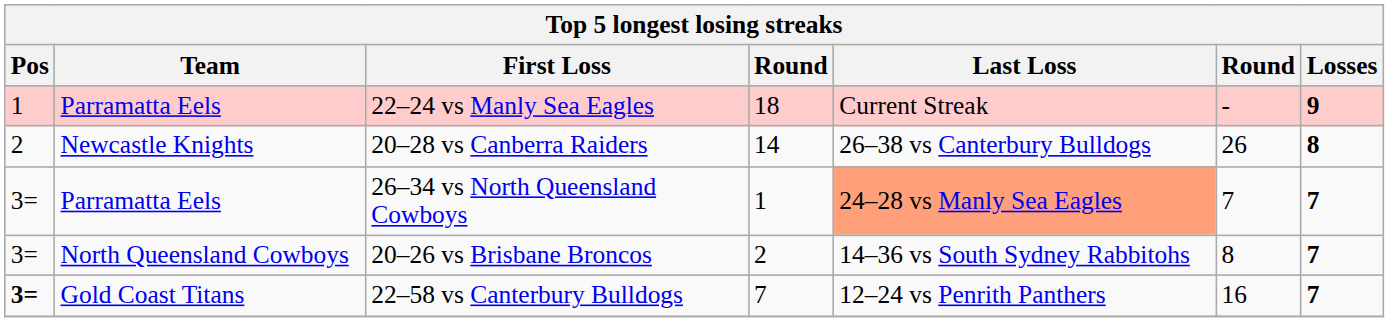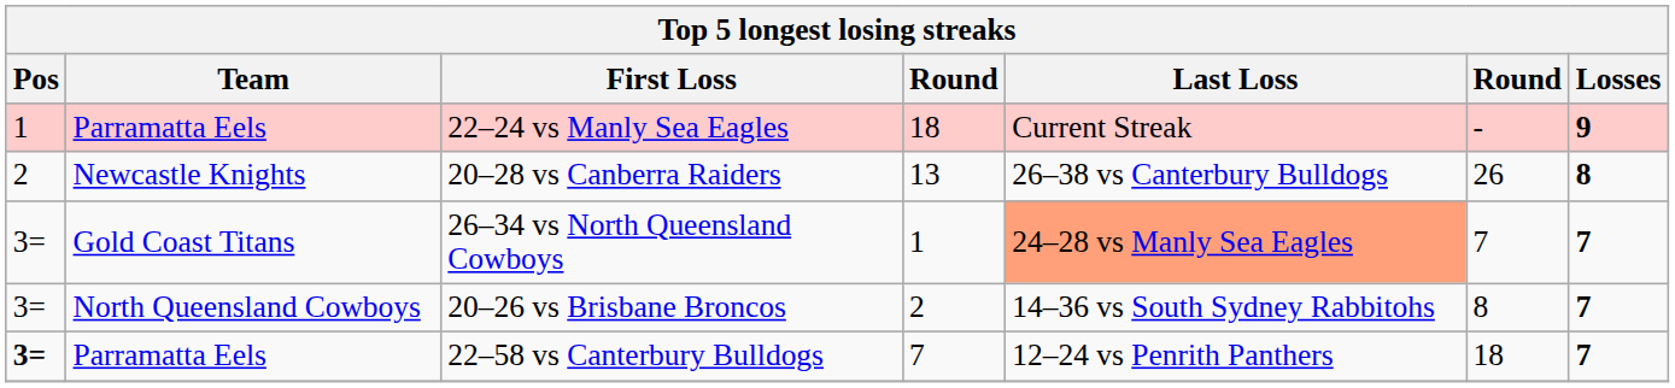 <table class="wikitable">
 <tr>
 <th colspan=9>Top 5 longest losing streaks</th>
 </tr>
 <tr>
 <th style="width:20px;">Pos</th>
 <th style="width:200px;">Team</th>
 <th style="width:250px;">First Loss</th>
 <th style="width:25px;">Round</th>
 <th style="width:250px;">Last Loss</th>
 <th style="width:25px;">Round</th>
 <th style="width:25px;">Losses</th>
 </tr>
 <tr bgcolor="#ffcccc">
 <td>1</td>
 <td align="left"> <a href='#'>Parramatta Eels</a></td>
 <td>22–24 vs  <a href='#'>Manly Sea Eagles</a></td>
 <td>18</td>
 <td>Current Streak</td>
 <td>-</td>
 <td><strong>9</strong></td>
 </tr>
 <tr>
 <td>2</td>
 <td align="left"> <a href='#'>Newcastle Knights</a></td>
 <td>20–28 vs  <a href='#'>Canberra Raiders</a></td>
-<td>14</td>
+<td>13</td>
 <td>26–38 vs  <a href='#'>Canterbury Bulldogs</a></td>
 <td>26</td>
 <td><strong>8</strong></td>
 </tr>
 <tr>
 <td>3=</td>
-<td align="left"> <a href='#'>Parramatta Eels</a></td>
+<td align="left"> <a href='#'>Gold Coast Titans</a></td>
 <td>26–34 vs  <a href='#'>North Queensland Cowboys</a></td>
 <td>1</td>
 <td style="background: lightsalmon;">24–28 vs  <a href='#'>Manly Sea Eagles</a></td>
 <td>7</td>
 <td><strong>7</strong></td>
 </tr>
 <tr>
 <td>3=</td>
 <td align="left"> <a href='#'>North Queensland Cowboys</a></td>
 <td>20–26 vs  <a href='#'>Brisbane Broncos</a></td>
 <td>2</td>
 <td>14–36 vs  <a href='#'>South Sydney Rabbitohs</a></td>
 <td>8</td>
 <td><strong>7</strong></td>
 </tr>
 <tr>
 <td><strong>3=</strong></td>
-<td align="left"> <a href='#'>Gold Coast Titans</a></td>
+<td align="left"> <a href='#'>Parramatta Eels</a></td>
 <td>22–58 vs  <a href='#'>Canterbury Bulldogs</a></td>
 <td>7</td>
 <td>12–24 vs  <a href='#'>Penrith Panthers</a></td>
-<td>16</td>
+<td>18</td>
 <td><strong>7</strong></td>
 </tr>
 <tr>
 </tr>
 </table>
